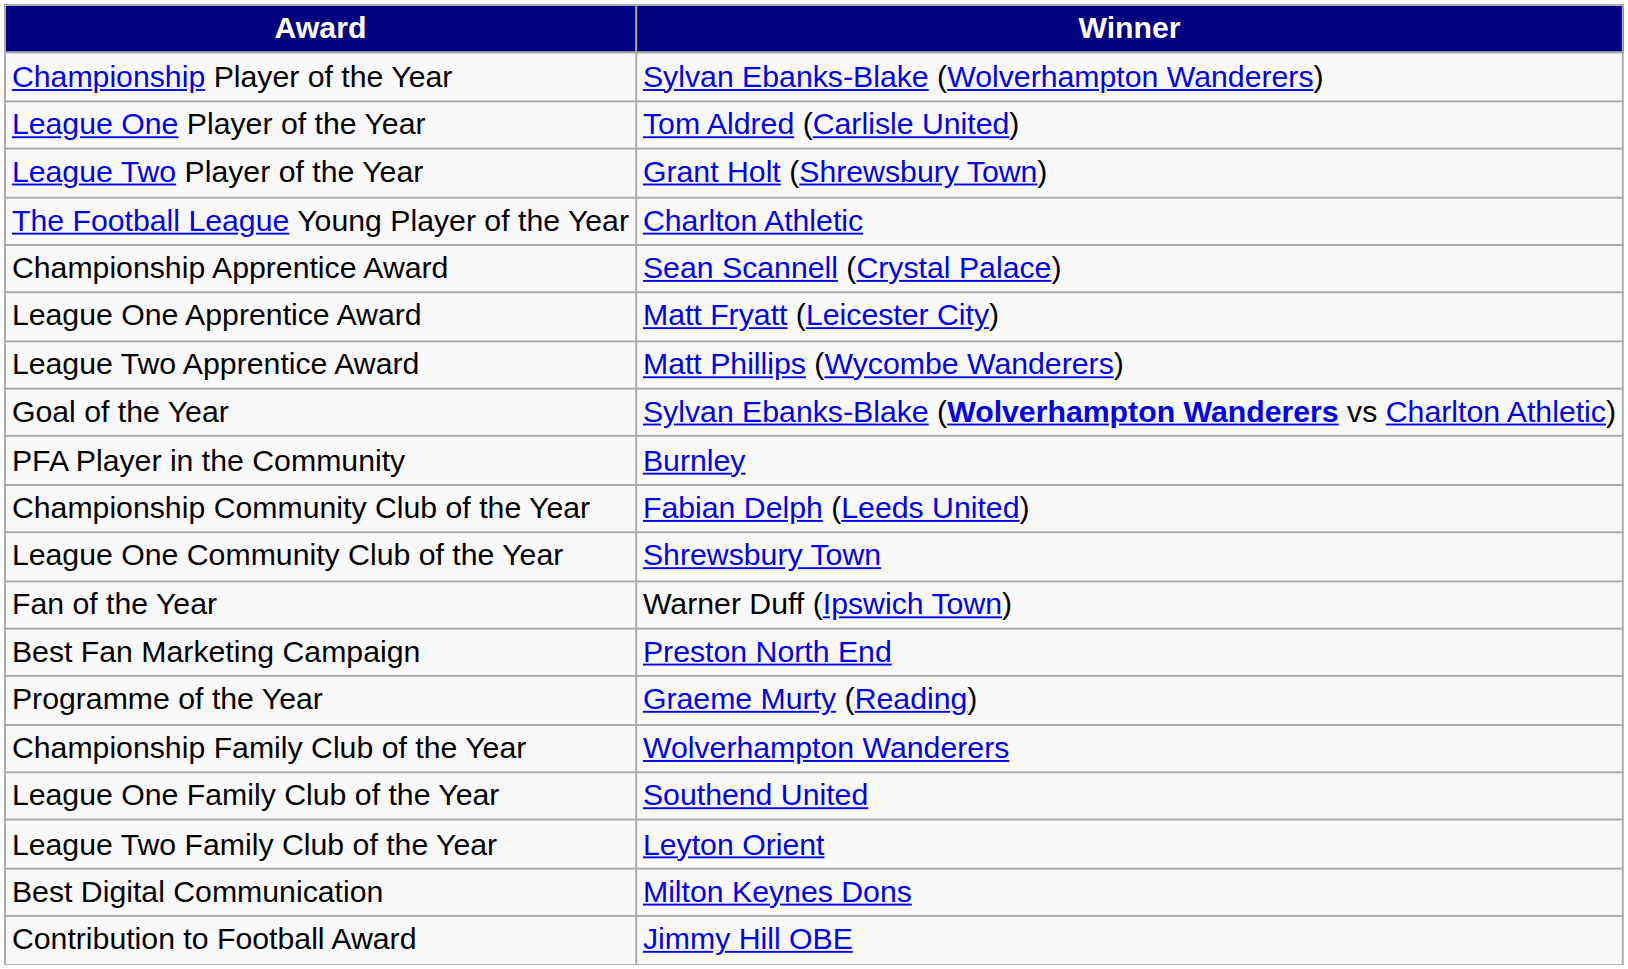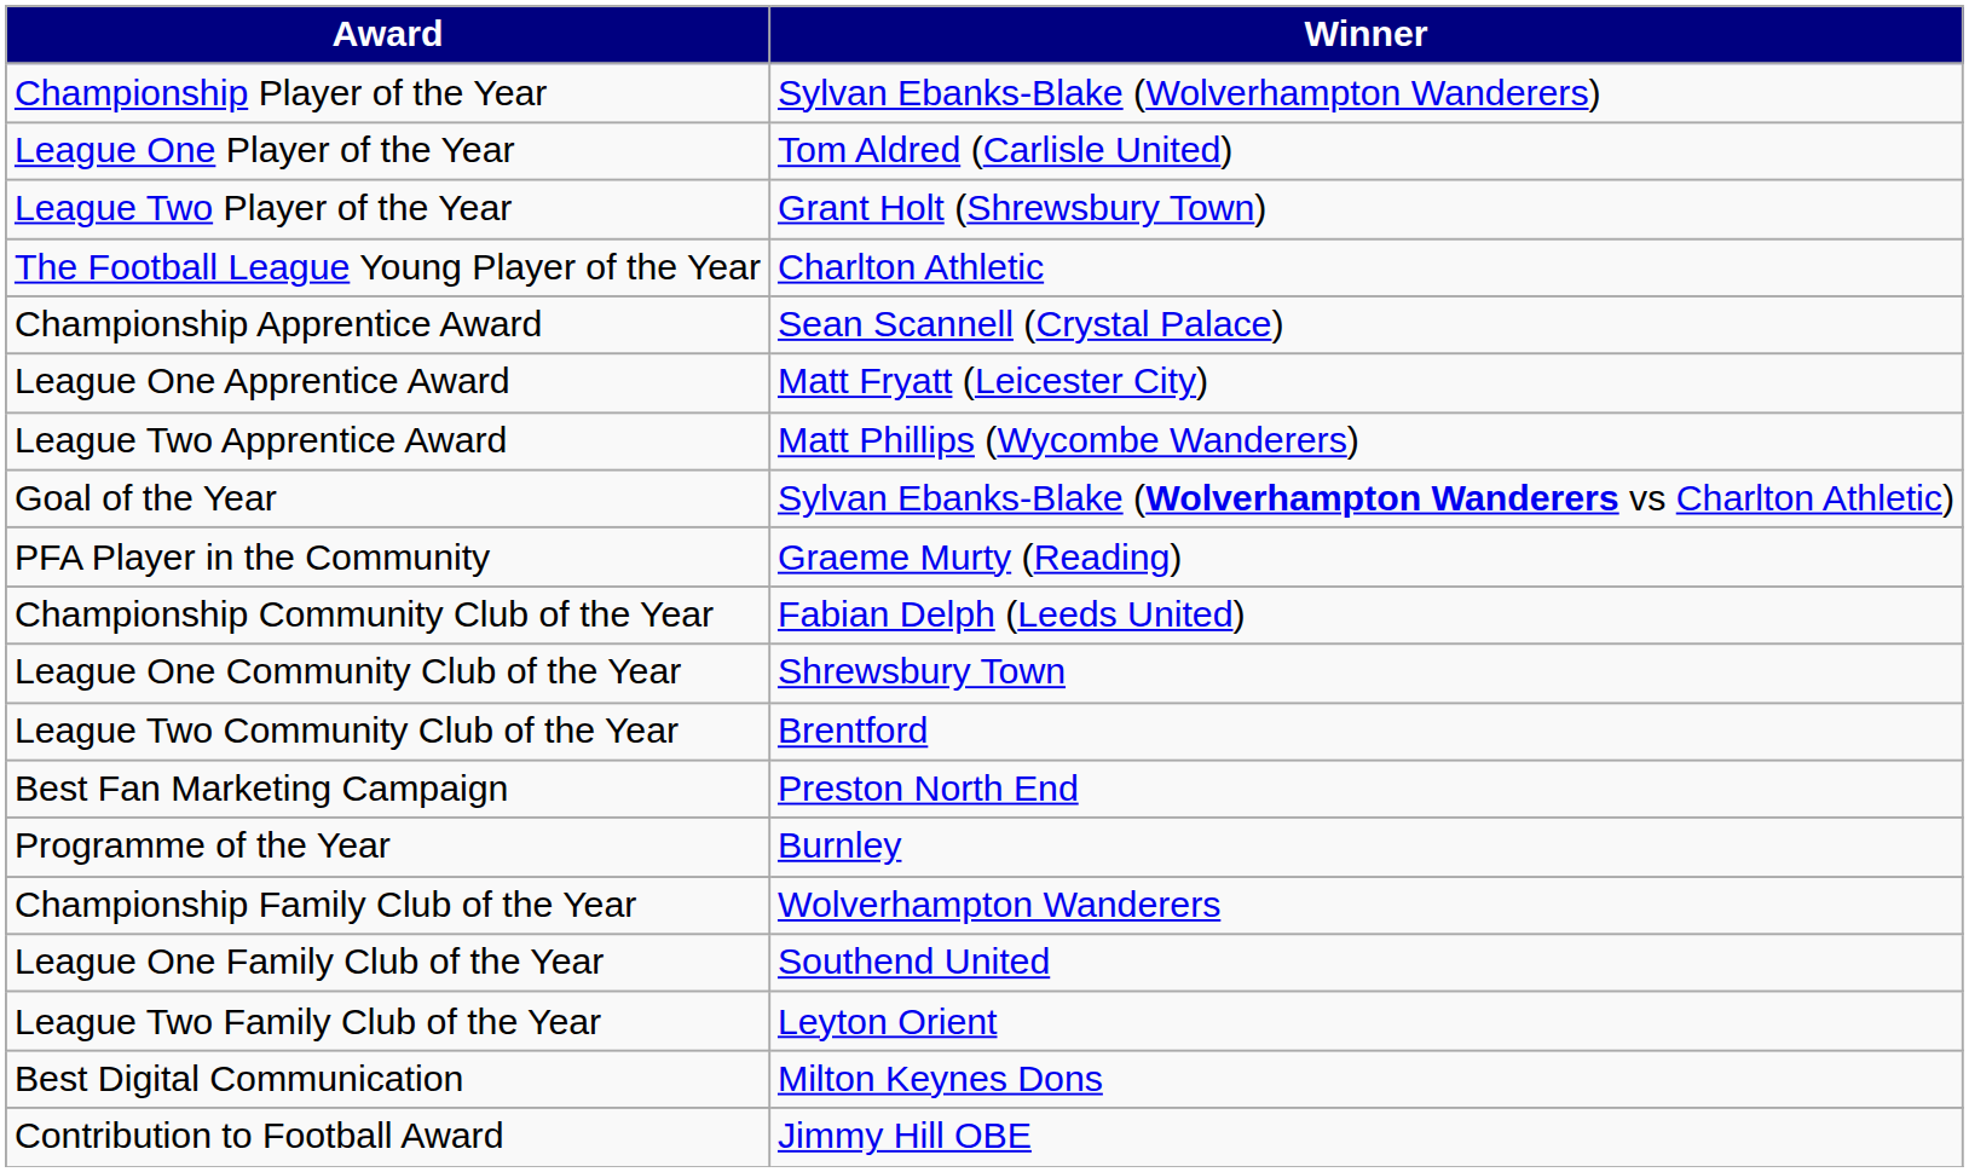 <table class="wikitable">
 <tr>
 <th style="background-color: navy; color: white;">Award</th>
 <th style="background-color: navy; color: white;">Winner</th>
 </tr>
 <tr>
 <td><a href='#'>Championship</a> Player of the Year</td>
 <td><a href='#'>Sylvan Ebanks-Blake</a> (<a href='#'>Wolverhampton Wanderers</a>)</td>
 </tr>
 <tr>
 <td><a href='#'>League One</a> Player of the Year</td>
 <td><a href='#'>Tom Aldred</a> (<a href='#'>Carlisle United</a>)</td>
 </tr>
 <tr>
 <td><a href='#'>League Two</a> Player of the Year</td>
 <td><a href='#'>Grant Holt</a> (<a href='#'>Shrewsbury Town</a>)</td>
 </tr>
 <tr>
 <td><a href='#'>The Football League</a> Young Player of the Year</td>
 <td><a href='#'>Charlton Athletic</a></td>
 </tr>
 <tr>
 <td>Championship Apprentice Award</td>
 <td><a href='#'>Sean Scannell</a> (<a href='#'>Crystal Palace</a>)</td>
 </tr>
 <tr>
 <td>League One Apprentice Award</td>
 <td><a href='#'>Matt Fryatt</a> (<a href='#'>Leicester City</a>)</td>
 </tr>
 <tr>
 <td>League Two Apprentice Award</td>
 <td><a href='#'>Matt Phillips</a> (<a href='#'>Wycombe Wanderers</a>)</td>
 </tr>
 <tr>
 <td>Goal of the Year</td>
 <td><a href='#'>Sylvan Ebanks-Blake</a> (<strong><a href='#'>Wolverhampton Wanderers</a></strong> vs <a href='#'>Charlton Athletic</a>)</td>
 </tr>
 <tr>
 <td>PFA Player in the Community</td>
-<td><a href='#'>Burnley</a></td>
+<td><a href='#'>Graeme Murty</a> (<a href='#'>Reading</a>)</td>
 </tr>
 <tr>
 <td>Championship Community Club of the Year</td>
 <td><a href='#'>Fabian Delph</a> (<a href='#'>Leeds United</a>)</td>
 </tr>
 <tr>
 <td>League One Community Club of the Year</td>
 <td><a href='#'>Shrewsbury Town</a></td>
 </tr>
 <tr>
-<td>Fan of the Year</td>
-<td>Warner Duff (<a href='#'>Ipswich Town</a>)</td>
+<td>League Two Community Club of the Year</td>
+<td><a href='#'>Brentford</a></td>
 </tr>
 <tr>
 <td>Best Fan Marketing Campaign</td>
 <td><a href='#'>Preston North End</a></td>
 </tr>
 <tr>
 <td>Programme of the Year</td>
-<td><a href='#'>Graeme Murty</a> (<a href='#'>Reading</a>)</td>
+<td><a href='#'>Burnley</a></td>
 </tr>
 <tr>
 <td>Championship Family Club of the Year</td>
 <td><a href='#'>Wolverhampton Wanderers</a></td>
 </tr>
 <tr>
 <td>League One Family Club of the Year</td>
 <td><a href='#'>Southend United</a></td>
 </tr>
 <tr>
 <td>League Two Family Club of the Year</td>
 <td><a href='#'>Leyton Orient</a></td>
 </tr>
 <tr>
 <td>Best Digital Communication</td>
 <td><a href='#'>Milton Keynes Dons</a></td>
 </tr>
 <tr>
 <td>Contribution to Football Award</td>
 <td><a href='#'>Jimmy Hill OBE</a></td>
 </tr>
 </table>
